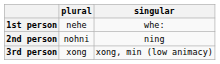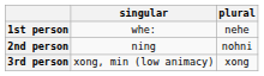 <table class="wikitable" style="text-align:center;">
 <tr>
 <th></th>
+<th>singular</th>
 <th>plural</th>
-<th>singular</th>
 </tr>
 <tr>
 <th>1st person</th>
+<td>whe꞉</td>
 <td>nehe</td>
-<td>whe꞉</td>
 </tr>
 <tr>
 <th>2nd person</th>
+<td>ning</td>
 <td>nohni</td>
-<td>ning</td>
 </tr>
 <tr>
 <th>3rd person</th>
+<td>xong, min (low animacy)</td>
 <td>xong</td>
-<td>xong, min (low animacy)</td>
 </tr>
 </table>
